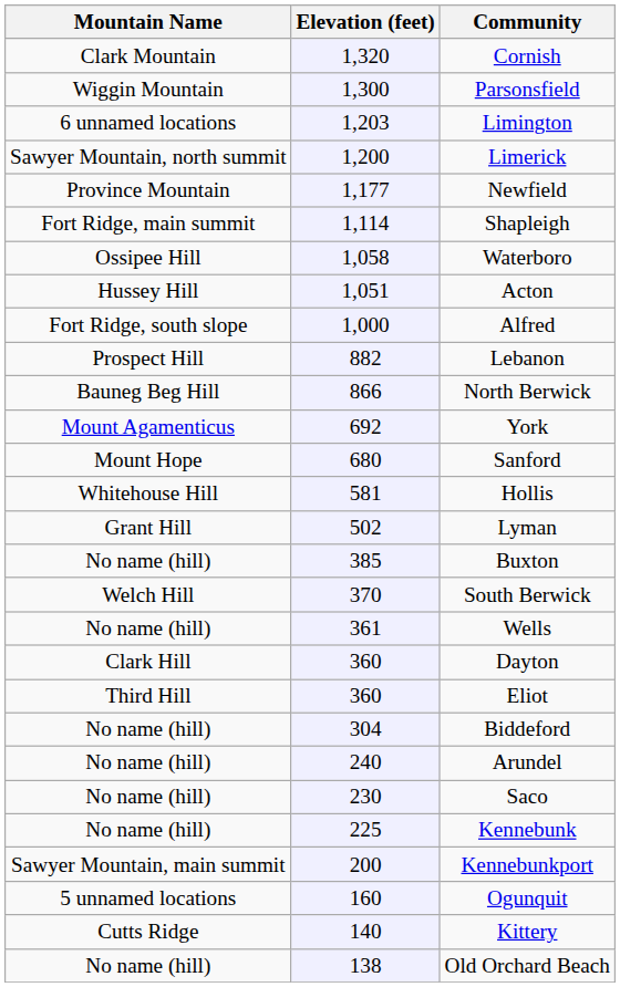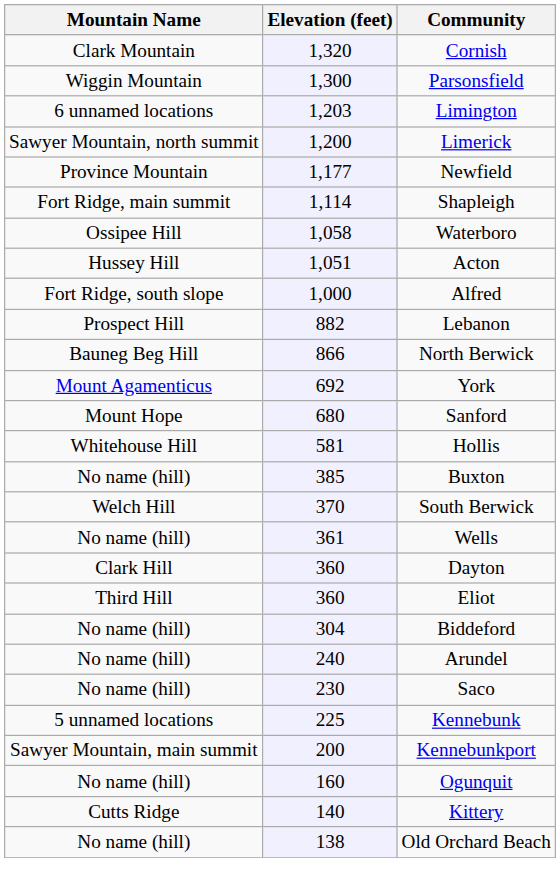 <table class="wikitable" margin:0 0 1em 1em; font-size:95%;">
 <tr style="background:lightgrey;">
 <th>Mountain Name</th>
 <th>Elevation (feet)</th>
 <th>Community</th>
 </tr>
 <tr style="text-align:center;">
 <td>Clark Mountain</td>
 <td style="background:#f0f0ff;">1,320</td>
 <td><a href='#'>Cornish</a></td>
 </tr>
 <tr style="text-align:center;">
 <td>Wiggin Mountain</td>
 <td style="background:#f0f0ff;">1,300</td>
 <td><a href='#'>Parsonsfield</a></td>
 </tr>
 <tr style="text-align:center;">
 <td>6 unnamed locations</td>
 <td style="background:#f0f0ff;">1,203</td>
 <td><a href='#'>Limington</a></td>
 </tr>
 <tr style="text-align:center;">
 <td>Sawyer Mountain, north summit</td>
 <td style="background:#f0f0ff;">1,200</td>
 <td><a href='#'>Limerick</a></td>
 </tr>
 <tr style="text-align:center;">
 <td>Province Mountain</td>
 <td style="background:#f0f0ff;">1,177</td>
 <td>Newfield</td>
 </tr>
 <tr style="text-align:center;">
 <td>Fort Ridge, main summit</td>
 <td style="background:#f0f0ff;">1,114</td>
 <td>Shapleigh</td>
 </tr>
 <tr style="text-align:center;">
 <td>Ossipee Hill</td>
 <td style="background:#f0f0ff;">1,058</td>
 <td>Waterboro</td>
 </tr>
 <tr style="text-align:center;">
 <td>Hussey Hill</td>
 <td style="background:#f0f0ff;">1,051</td>
 <td>Acton</td>
 </tr>
 <tr style="text-align:center;">
 <td>Fort Ridge, south slope</td>
 <td style="background:#f0f0ff;">1,000</td>
 <td>Alfred</td>
 </tr>
 <tr style="text-align:center;">
 <td>Prospect Hill</td>
 <td style="background:#f0f0ff;">882</td>
 <td>Lebanon</td>
 </tr>
 <tr style="text-align:center;">
 <td>Bauneg Beg Hill</td>
 <td style="background:#f0f0ff;">866</td>
 <td>North Berwick</td>
 </tr>
 <tr style="text-align:center;">
 <td><a href='#'>Mount Agamenticus</a></td>
 <td style="background:#f0f0ff;">692</td>
 <td>York</td>
 </tr>
 <tr style="text-align:center;">
 <td>Mount Hope</td>
 <td style="background:#f0f0ff;">680</td>
 <td>Sanford</td>
 </tr>
 <tr style="text-align:center;">
 <td>Whitehouse Hill</td>
 <td style="background:#f0f0ff;">581</td>
 <td>Hollis</td>
 </tr>
 <tr style="text-align:center;">
-<td>Grant Hill</td>
-<td style="background:#f0f0ff;">502</td>
-<td>Lyman</td>
-</tr>
-<tr style="text-align:center;">
 <td>No name (hill)</td>
 <td style="background:#f0f0ff;">385</td>
 <td>Buxton</td>
 </tr>
 <tr style="text-align:center;">
 <td>Welch Hill</td>
 <td style="background:#f0f0ff;">370</td>
 <td>South Berwick</td>
 </tr>
 <tr style="text-align:center;">
 <td>No name (hill)</td>
 <td style="background:#f0f0ff;">361</td>
 <td>Wells</td>
 </tr>
 <tr style="text-align:center;">
 <td>Clark Hill</td>
 <td style="background:#f0f0ff;">360</td>
 <td>Dayton</td>
 </tr>
 <tr style="text-align:center;">
 <td>Third Hill</td>
 <td style="background:#f0f0ff;">360</td>
 <td>Eliot</td>
 </tr>
 <tr style="text-align:center;">
 <td>No name (hill)</td>
 <td style="background:#f0f0ff;">304</td>
 <td>Biddeford</td>
 </tr>
 <tr style="text-align:center;">
 <td>No name (hill)</td>
 <td style="background:#f0f0ff;">240</td>
 <td>Arundel</td>
 </tr>
 <tr style="text-align:center;">
 <td>No name (hill)</td>
 <td style="background:#f0f0ff;">230</td>
 <td>Saco</td>
 </tr>
 <tr style="text-align:center;">
-<td>No name (hill)</td>
+<td>5 unnamed locations</td>
 <td style="background:#f0f0ff;">225</td>
 <td><a href='#'>Kennebunk</a></td>
 </tr>
 <tr style="text-align:center;">
 <td>Sawyer Mountain, main summit</td>
 <td style="background:#f0f0ff;">200</td>
 <td><a href='#'>Kennebunkport</a></td>
 </tr>
 <tr style="text-align:center;">
-<td>5 unnamed locations</td>
+<td>No name (hill)</td>
 <td style="background:#f0f0ff;">160</td>
 <td><a href='#'>Ogunquit</a></td>
 </tr>
 <tr style="text-align:center;">
 <td>Cutts Ridge</td>
 <td style="background:#f0f0ff;">140</td>
 <td><a href='#'>Kittery</a></td>
 </tr>
 <tr style="text-align:center;">
 <td>No name (hill)</td>
 <td style="background:#f0f0ff;">138</td>
 <td>Old Orchard Beach</td>
 </tr>
 </table>
